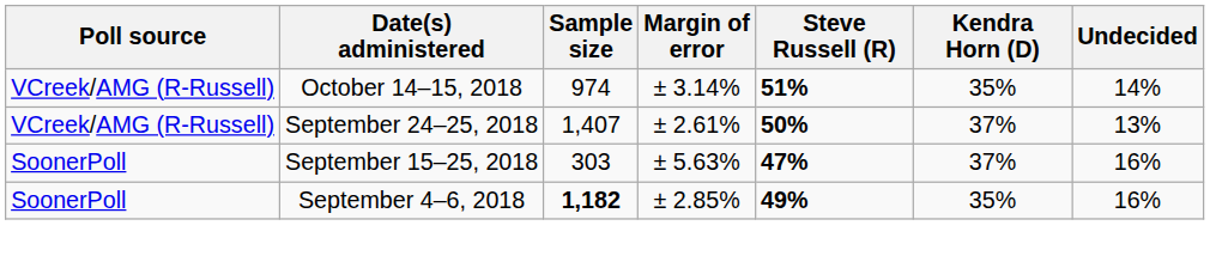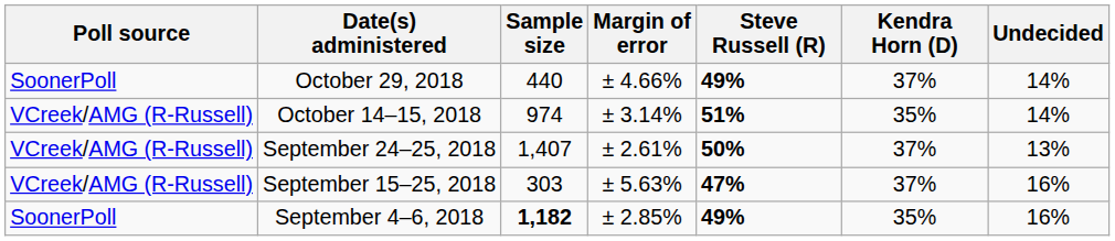 <table class="wikitable">
 <tr>
 <th>Poll source</th>
 <th>Date(s)<br>administered</th>
 <th>Sample<br>size</th>
 <th>Margin of<br>error</th>
 <th style="width:100px;">Steve<br>Russell (R)</th>
 <th style="width:100px;">Kendra<br>Horn (D)</th>
 <th>Undecided</th>
+</tr>
+<tr>
+<td><a href='#'>SoonerPoll</a></td>
+<td align=center>October 29, 2018</td>
+<td align=center>440</td>
+<td align=center>± 4.66%</td>
+<td><strong>49%</strong></td>
+<td align=center>37%</td>
+<td align=center>14%</td>
 </tr>
 <tr>
 <td><a href='#'>VCreek</a>/<a href='#'>AMG (R-Russell)</a></td>
 <td align=center>October 14–15, 2018</td>
 <td align=center>974</td>
 <td align=center>± 3.14%</td>
 <td><strong>51%</strong></td>
 <td align=center>35%</td>
 <td align=center>14%</td>
 </tr>
 <tr>
 <td><a href='#'>VCreek</a>/<a href='#'>AMG (R-Russell)</a></td>
 <td align=center>September 24–25, 2018</td>
 <td align=center>1,407</td>
 <td align=center>± 2.61%</td>
 <td><strong>50%</strong></td>
 <td align=center>37%</td>
 <td align=center>13%</td>
 </tr>
 <tr>
-<td><a href='#'>SoonerPoll</a></td>
+<td><a href='#'>VCreek</a>/<a href='#'>AMG (R-Russell)</a></td>
 <td align=center>September 15–25, 2018</td>
 <td align=center>303</td>
 <td align=center>± 5.63%</td>
 <td><strong>47%</strong></td>
 <td align=center>37%</td>
 <td align=center>16%</td>
 </tr>
 <tr>
 <td><a href='#'>SoonerPoll</a></td>
 <td align=center>September 4–6, 2018</td>
 <td align=center><strong>1,182</strong></td>
 <td align=center>± 2.85%</td>
 <td><strong>49%</strong></td>
 <td align=center>35%</td>
 <td align=center>16%</td>
 </tr>
 </table>
